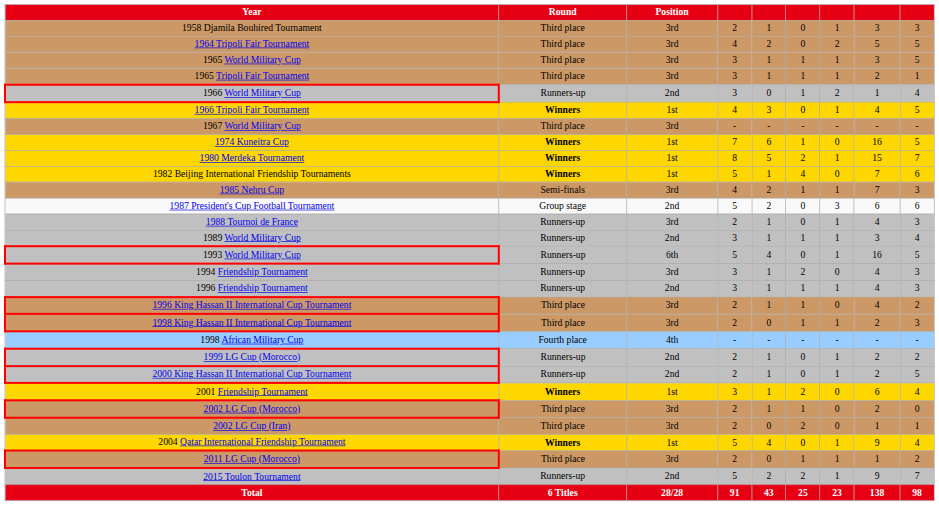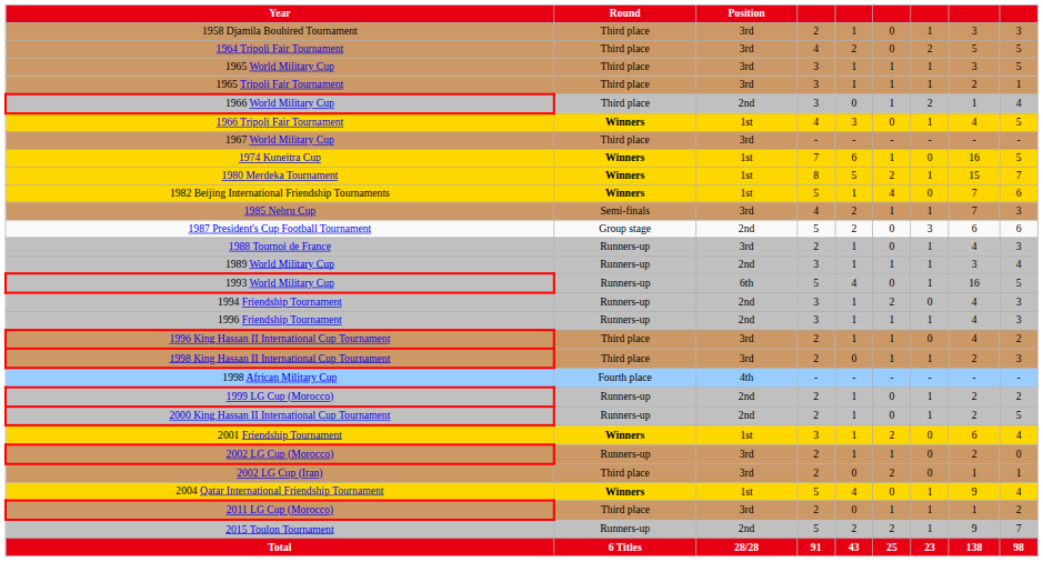 <table class="wikitable" style="font-size:90%; text-align:center; width:70%">
 <tr>
 <th style="background:#E70013; color:white;">Year</th>
 <th style="background:#E70013; color:white;">Round</th>
 <th style="background:#E70013; color:white;">Position</th>
 <th style="background:#E70013; color:white;"></th>
 <th style="background:#E70013; color:white;"></th>
 <th style="background:#E70013; color:white;"></th>
 <th style="background:#E70013; color:white;"></th>
 <th style="background:#E70013; color:white;"></th>
 <th style="background:#E70013; color:white;"></th>
 </tr>
 <tr style="background:#c96;">
 <td> 1958 Djamila Bouhired Tournament</td>
 <td>Third place</td>
 <td>3rd</td>
 <td>2</td>
 <td>1</td>
 <td>0</td>
 <td>1</td>
 <td>3</td>
 <td>3</td>
 </tr>
 <tr style="background:#c96;">
 <td> <a href='#'>1964 Tripoli Fair Tournament</a></td>
 <td>Third place</td>
 <td>3rd</td>
 <td>4</td>
 <td>2</td>
 <td>0</td>
 <td>2</td>
 <td>5</td>
 <td>5</td>
 </tr>
 <tr style="background:#c96;">
 <td> 1965 <a href='#'>World Military Cup</a></td>
 <td>Third place</td>
 <td>3rd</td>
 <td>3</td>
 <td>1</td>
 <td>1</td>
 <td>1</td>
 <td>3</td>
 <td>5</td>
 </tr>
 <tr style="background:#c96;">
 <td> 1965 <a href='#'>Tripoli Fair Tournament</a></td>
 <td>Third place</td>
 <td>3rd</td>
 <td>3</td>
 <td>1</td>
 <td>1</td>
 <td>1</td>
 <td>2</td>
 <td>1</td>
 </tr>
 <tr style="background:silver;">
 <td style="border: 3px solid red"> 1966 <a href='#'>World Military Cup</a></td>
-<td>Runners-up</td>
+<td>Third place</td>
 <td>2nd</td>
 <td>3</td>
 <td>0</td>
 <td>1</td>
 <td>2</td>
 <td>1</td>
 <td>4</td>
 </tr>
 <tr style="background:Gold;">
 <td> <a href='#'>1966 Tripoli Fair Tournament</a></td>
 <td><strong>Winners</strong></td>
 <td>1st</td>
 <td>4</td>
 <td>3</td>
 <td>0</td>
 <td>1</td>
 <td>4</td>
 <td>5</td>
 </tr>
 <tr style="background:#c96;">
 <td> 1967 <a href='#'>World Military Cup</a></td>
 <td>Third place</td>
 <td>3rd</td>
 <td>-</td>
 <td>-</td>
 <td>-</td>
 <td>-</td>
 <td>-</td>
 <td>-</td>
 </tr>
 <tr style="background:Gold;">
 <td> <a href='#'>1974 Kuneitra Cup</a></td>
 <td><strong>Winners</strong></td>
 <td>1st</td>
 <td>7</td>
 <td>6</td>
 <td>1</td>
 <td>0</td>
 <td>16</td>
 <td>5</td>
 </tr>
 <tr style="background:Gold;">
 <td> <a href='#'>1980 Merdeka Tournament</a></td>
 <td><strong>Winners</strong></td>
 <td>1st</td>
 <td>8</td>
 <td>5</td>
 <td>2</td>
 <td>1</td>
 <td>15</td>
 <td>7</td>
 </tr>
 <tr style="background:Gold;">
 <td> 1982 Beijing International Friendship Tournaments</td>
 <td><strong>Winners</strong></td>
 <td>1st</td>
 <td>5</td>
 <td>1</td>
 <td>4</td>
 <td>0</td>
 <td>7</td>
 <td>6</td>
 </tr>
 <tr style="background:#c96;">
 <td> <a href='#'>1985 Nehru Cup</a></td>
 <td>Semi-finals</td>
 <td>3rd</td>
 <td>4</td>
 <td>2</td>
 <td>1</td>
 <td>1</td>
 <td>7</td>
 <td>3</td>
 </tr>
 <tr>
 <td> <a href='#'>1987 President's Cup Football Tournament</a></td>
 <td>Group stage</td>
 <td>2nd</td>
 <td>5</td>
 <td>2</td>
 <td>0</td>
 <td>3</td>
 <td>6</td>
 <td>6</td>
 </tr>
 <tr style="background:silver;">
 <td> <a href='#'>1988 Tournoi de France</a></td>
 <td>Runners-up</td>
 <td>3rd</td>
 <td>2</td>
 <td>1</td>
 <td>0</td>
 <td>1</td>
 <td>4</td>
 <td>3</td>
 </tr>
 <tr style="background:silver;">
 <td> 1989 <a href='#'>World Military Cup</a></td>
 <td>Runners-up</td>
 <td>2nd</td>
 <td>3</td>
 <td>1</td>
 <td>1</td>
 <td>1</td>
 <td>3</td>
 <td>4</td>
 </tr>
 <tr style="background:silver;">
 <td style="border: 3px solid red"> 1993 <a href='#'>World Military Cup</a></td>
 <td>Runners-up</td>
 <td>6th</td>
 <td>5</td>
 <td>4</td>
 <td>0</td>
 <td>1</td>
 <td>16</td>
 <td>5</td>
 </tr>
 <tr style="background:silver;">
 <td> 1994 <a href='#'>Friendship Tournament</a></td>
 <td>Runners-up</td>
-<td>3rd</td>
+<td>2nd</td>
 <td>3</td>
 <td>1</td>
 <td>2</td>
 <td>0</td>
 <td>4</td>
 <td>3</td>
 </tr>
 <tr style="background:silver;">
 <td> 1996 <a href='#'>Friendship Tournament</a></td>
 <td>Runners-up</td>
 <td>2nd</td>
 <td>3</td>
 <td>1</td>
 <td>1</td>
 <td>1</td>
 <td>4</td>
 <td>3</td>
 </tr>
 <tr style="background:#c96;">
 <td style="border: 3px solid red"> <a href='#'>1996 King Hassan II International Cup Tournament</a></td>
 <td>Third place</td>
 <td>3rd</td>
 <td>2</td>
 <td>1</td>
 <td>1</td>
 <td>0</td>
 <td>4</td>
 <td>2</td>
 </tr>
 <tr style="background:#c96;">
 <td style="border: 3px solid red"> <a href='#'>1998 King Hassan II International Cup Tournament</a></td>
 <td>Third place</td>
 <td>3rd</td>
 <td>2</td>
 <td>0</td>
 <td>1</td>
 <td>1</td>
 <td>2</td>
 <td>3</td>
 </tr>
 <tr style="background:#9acdff;">
 <td> 1998 <a href='#'>African Military Cup</a></td>
 <td>Fourth place</td>
 <td>4th</td>
 <td>-</td>
 <td>-</td>
 <td>-</td>
 <td>-</td>
 <td>-</td>
 <td>-</td>
 </tr>
 <tr style="background:silver;">
 <td style="border: 3px solid red"> <a href='#'>1999 LG Cup (Morocco)</a></td>
 <td>Runners-up</td>
 <td>2nd</td>
 <td>2</td>
 <td>1</td>
 <td>0</td>
 <td>1</td>
 <td>2</td>
 <td>2</td>
 </tr>
 <tr style="background:silver;">
 <td style="border: 3px solid red"> <a href='#'>2000 King Hassan II International Cup Tournament</a></td>
 <td>Runners-up</td>
 <td>2nd</td>
 <td>2</td>
 <td>1</td>
 <td>0</td>
 <td>1</td>
 <td>2</td>
 <td>5</td>
 </tr>
 <tr style="background:Gold;">
 <td> 2001 <a href='#'>Friendship Tournament</a></td>
 <td><strong>Winners</strong></td>
 <td>1st</td>
 <td>3</td>
 <td>1</td>
 <td>2</td>
 <td>0</td>
 <td>6</td>
 <td>4</td>
 </tr>
 <tr style="background:#c96;">
 <td style="border: 3px solid red"> <a href='#'>2002 LG Cup (Morocco)</a></td>
-<td>Third place</td>
+<td>Runners-up</td>
 <td>3rd</td>
 <td>2</td>
 <td>1</td>
 <td>1</td>
 <td>0</td>
 <td>2</td>
 <td>0</td>
 </tr>
 <tr style="background:#c96;">
 <td> <a href='#'>2002 LG Cup (Iran)</a></td>
 <td>Third place</td>
 <td>3rd</td>
 <td>2</td>
 <td>0</td>
 <td>2</td>
 <td>0</td>
 <td>1</td>
 <td>1</td>
 </tr>
 <tr style="background:Gold;">
 <td> 2004 <a href='#'>Qatar International Friendship Tournament</a></td>
 <td><strong>Winners</strong></td>
 <td>1st</td>
 <td>5</td>
 <td>4</td>
 <td>0</td>
 <td>1</td>
 <td>9</td>
 <td>4</td>
 </tr>
 <tr style="background:#c96;">
 <td style="border: 3px solid red"> <a href='#'>2011 LG Cup (Morocco)</a></td>
 <td>Third place</td>
 <td>3rd</td>
 <td>2</td>
 <td>0</td>
 <td>1</td>
 <td>1</td>
 <td>1</td>
 <td>2</td>
 </tr>
 <tr style="background:silver;">
 <td> <a href='#'>2015 Toulon Tournament</a></td>
 <td>Runners-up</td>
 <td>2nd</td>
 <td>5</td>
 <td>2</td>
 <td>2</td>
 <td>1</td>
 <td>9</td>
 <td>7</td>
 </tr>
 <tr>
 <th style="background:#E70013; color:white;">Total</th>
 <th style="background:#E70013; color:white;">6 Titles</th>
 <th style="background:#E70013; color:white;">28/28</th>
 <th style="background:#E70013; color:white;">91</th>
 <th style="background:#E70013; color:white;">43</th>
 <th style="background:#E70013; color:white;">25</th>
 <th style="background:#E70013; color:white;">23</th>
 <th style="background:#E70013; color:white;">138</th>
 <th style="background:#E70013; color:white;">98</th>
 </tr>
 </table>
